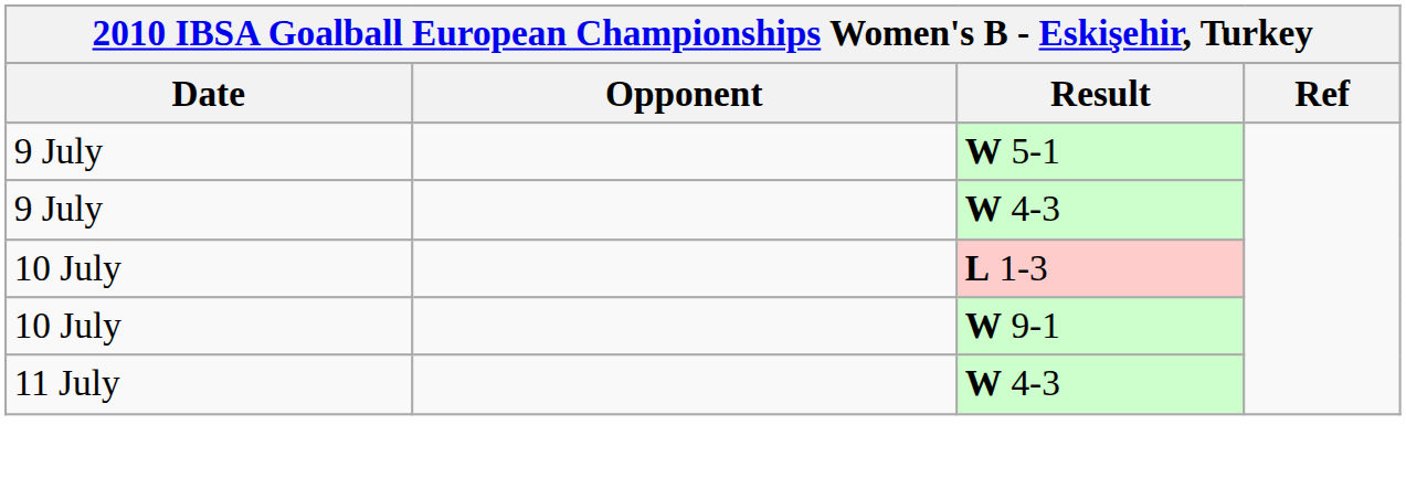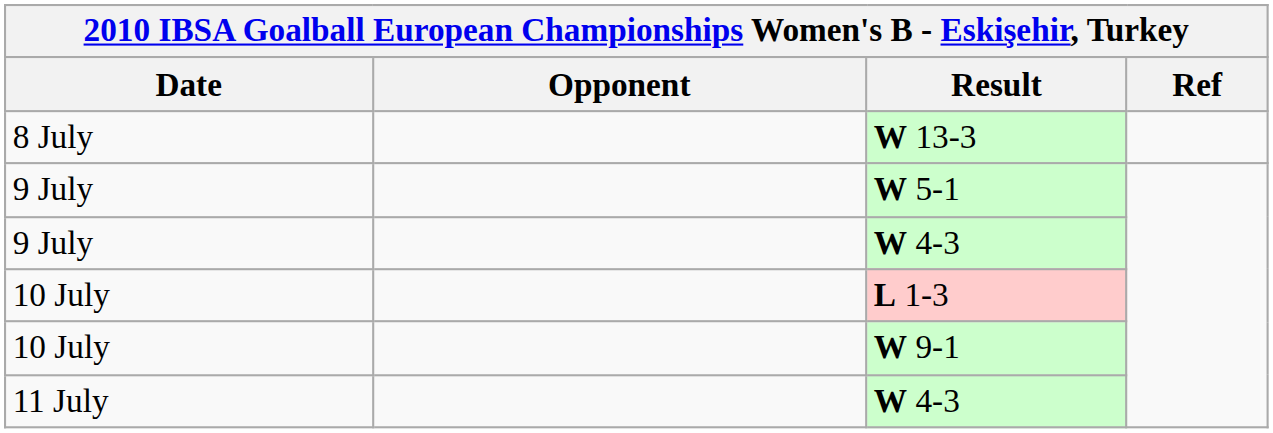 <table class="wikitable">
 <tr>
 <th width=700 colspan=4><a href='#'>2010 IBSA Goalball European Championships</a> Women's B - <a href='#'>Eskişehir</a>, Turkey </th>
 </tr>
 <tr>
 <th width=150>Date</th>
 <th width=200>Opponent</th>
 <th width=100>Result</th>
 <th width=50>Ref</th>
+</tr>
+<tr>
+<td>8 July</td>
+<td></td>
+<td bgcolor=#cfc><strong>W</strong> 13-3</td>
+<td></td>
 </tr>
 <tr>
 <td>9 July</td>
 <td></td>
 <td bgcolor=#cfc><strong>W</strong> 5-1</td>
 <td rowspan=5></td>
 </tr>
 <tr>
 <td>9 July</td>
 <td></td>
 <td bgcolor=#cfc><strong>W</strong> 4-3</td>
 </tr>
 <tr>
 <td>10 July</td>
 <td></td>
 <td bgcolor=#fcc><strong>L</strong> 1-3</td>
 </tr>
 <tr>
 <td>10 July</td>
 <td></td>
 <td bgcolor=#cfc><strong>W</strong> 9-1</td>
 </tr>
 <tr>
 <td>11 July</td>
 <td></td>
 <td bgcolor=#cfc><strong>W</strong> 4-3</td>
 </tr>
 </table>
